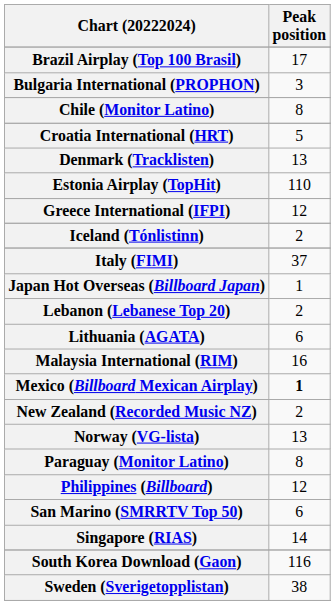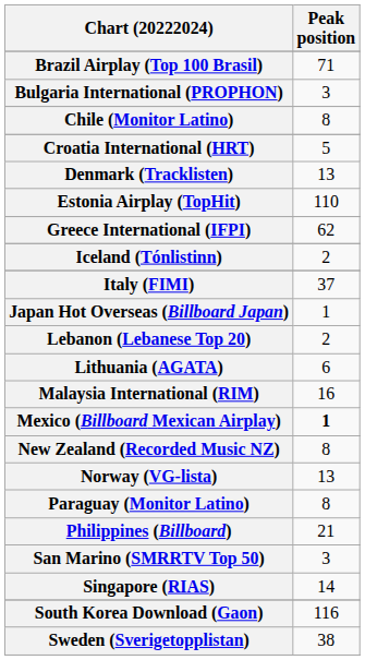 <table class="wikitable sortable plainrowheaders" style="text-align:center">
 <tr>
 <th scope="col">Chart (20222024)</th>
 <th scope="col">Peak<br>position</th>
 </tr>
 <tr>
 </tr>
 <tr>
 </tr>
 <tr>
 </tr>
 <tr>
 </tr>
 <tr>
 </tr>
 <tr>
 <th scope="row">Brazil Airplay (<a href='#'>Top 100 Brasil</a>)</th>
-<td>17</td>
+<td>71</td>
 </tr>
 <tr>
 <th scope="row">Bulgaria International (<a href='#'>PROPHON</a>)</th>
 <td>3</td>
 </tr>
 <tr>
 </tr>
 <tr>
 </tr>
 <tr>
 </tr>
 <tr>
 </tr>
 <tr>
 <th scope="row">Chile (<a href='#'>Monitor Latino</a>)</th>
 <td>8</td>
 </tr>
 <tr>
 </tr>
 <tr>
 </tr>
 <tr>
 <th scope="row">Croatia International (<a href='#'>HRT</a>)</th>
 <td>5</td>
 </tr>
 <tr>
 <th scope="row">Denmark (<a href='#'>Tracklisten</a>)</th>
 <td>13</td>
 </tr>
 <tr>
 <th scope="row">Estonia Airplay (<a href='#'>TopHit</a>)</th>
 <td>110</td>
 </tr>
 <tr>
 </tr>
 <tr>
 </tr>
 <tr>
 </tr>
 <tr>
 </tr>
 <tr>
 <th scope="row">Greece International (<a href='#'>IFPI</a>)</th>
-<td>12</td>
+<td>62</td>
 </tr>
 <tr>
 </tr>
 <tr>
 </tr>
 <tr>
 </tr>
 <tr>
 <th scope="row">Iceland (<a href='#'>Tónlistinn</a>)</th>
 <td>2</td>
 </tr>
 <tr>
 </tr>
 <tr>
 <th scope="row">Italy (<a href='#'>FIMI</a>)</th>
 <td>37</td>
 </tr>
 <tr>
 <th scope="row">Japan Hot Overseas (<em><a href='#'>Billboard Japan</a></em>)</th>
 <td>1</td>
 </tr>
 <tr>
 <th scope="row">Lebanon (<a href='#'>Lebanese Top 20</a>)</th>
 <td>2</td>
 </tr>
 <tr>
 <th scope="row">Lithuania (<a href='#'>AGATA</a>)</th>
 <td>6</td>
 </tr>
 <tr>
 <th scope="row">Malaysia International (<a href='#'>RIM</a>)</th>
 <td>16</td>
 </tr>
 <tr>
 <th scope="row">Mexico (<a href='#'><em>Billboard</em> Mexican Airplay</a>)</th>
 <td><strong>1</strong></td>
 </tr>
 <tr>
 </tr>
 <tr>
 </tr>
 <tr>
 <th scope="row">New Zealand (<a href='#'>Recorded Music NZ</a>)</th>
-<td>2</td>
+<td>8</td>
 </tr>
 <tr>
 <th scope="row">Norway (<a href='#'>VG-lista</a>)</th>
 <td>13</td>
 </tr>
 <tr>
 <th scope="row">Paraguay (<a href='#'>Monitor Latino</a>)</th>
 <td>8</td>
 </tr>
 <tr>
 <th scope="row"><a href='#'>Philippines</a> (<em><a href='#'>Billboard</a></em>)</th>
-<td>12</td>
+<td>21</td>
 </tr>
 <tr>
 </tr>
 <tr>
 <th scope="row">San Marino (<a href='#'>SMRRTV Top 50</a>)</th>
-<td>6</td>
+<td>3</td>
 </tr>
 <tr>
 <th scope="row">Singapore (<a href='#'>RIAS</a>)</th>
 <td>14</td>
 </tr>
 <tr>
 </tr>
 <tr>
 </tr>
 <tr>
 </tr>
 <tr>
 <th scope="row">South Korea Download (<a href='#'>Gaon</a>)</th>
 <td>116</td>
 </tr>
 <tr>
 <th scope="row">Sweden (<a href='#'>Sverigetopplistan</a>)</th>
 <td>38</td>
 </tr>
 <tr>
 </tr>
 <tr>
 </tr>
 <tr>
 </tr>
 <tr>
 </tr>
 <tr>
 </tr>
 <tr>
 </tr>
 <tr>
 </tr>
 <tr>
 </tr>
 <tr>
 </tr>
 <tr>
 </tr>
 <tr>
 </tr>
 </table>
